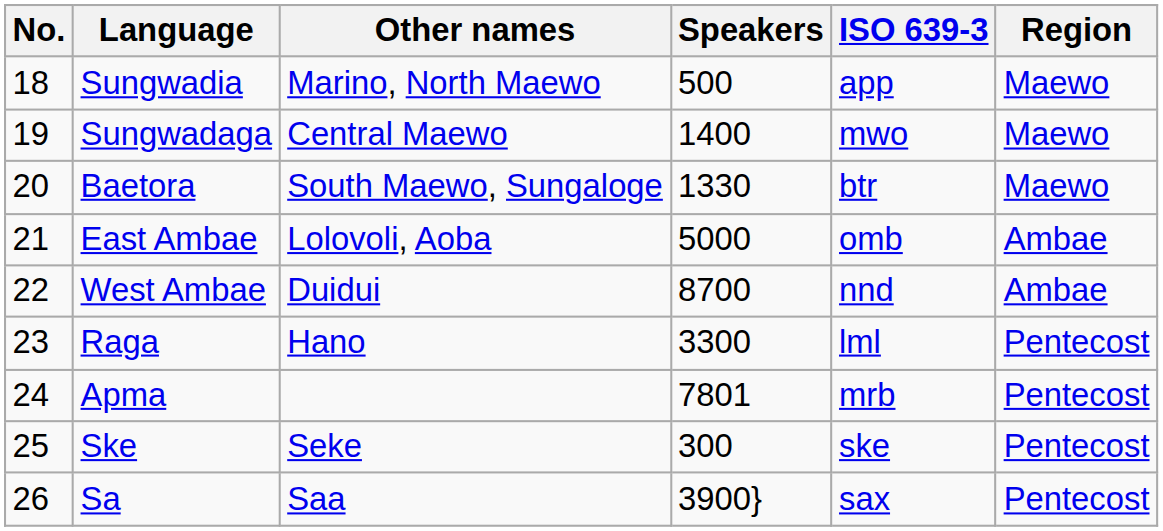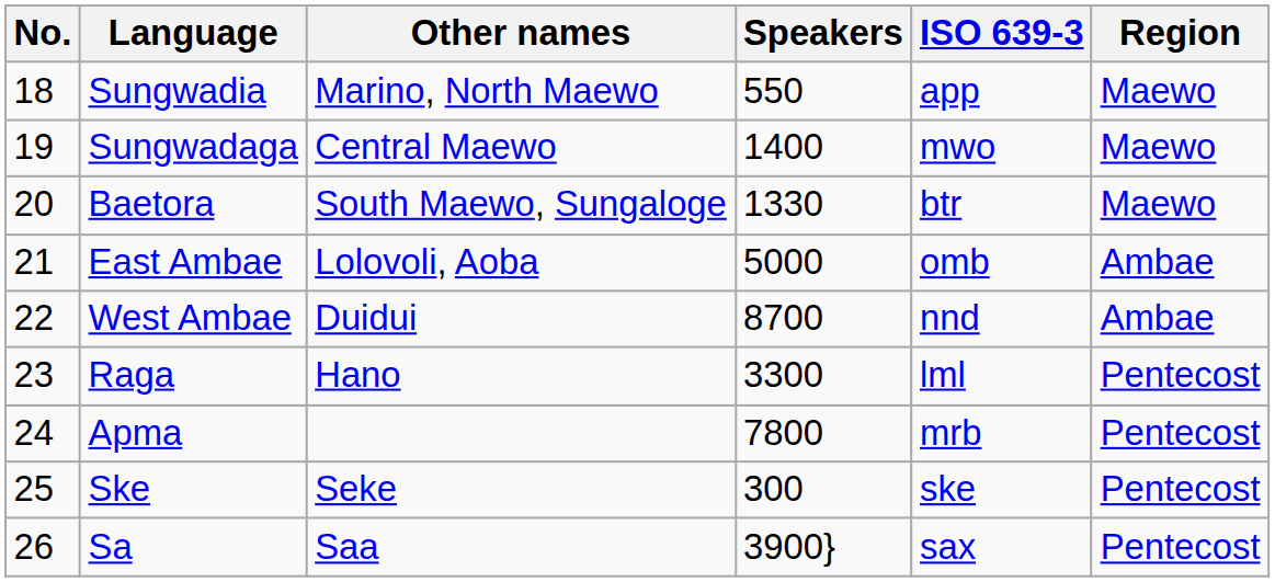 <table class="wikitable sortable">
 <tr>
 <th>No.</th>
 <th>Language</th>
 <th>Other names</th>
 <th>Speakers</th>
 <th><a href='#'>ISO 639-3</a></th>
 <th>Region</th>
 </tr>
 <tr>
 <td>18</td>
 <td><a href='#'>Sungwadia</a></td>
 <td><a href='#'>Marino</a>, <a href='#'>North Maewo</a></td>
-<td>500</td>
+<td>550</td>
 <td><a href='#'>app</a></td>
 <td><a href='#'>Maewo</a></td>
 </tr>
 <tr>
 <td>19</td>
 <td><a href='#'>Sungwadaga</a></td>
 <td><a href='#'>Central Maewo</a></td>
 <td>1400</td>
 <td><a href='#'>mwo</a></td>
 <td><a href='#'>Maewo</a></td>
 </tr>
 <tr>
 <td>20</td>
 <td><a href='#'>Baetora</a></td>
 <td><a href='#'>South Maewo</a>, <a href='#'>Sungaloge</a></td>
 <td>1330</td>
 <td><a href='#'>btr</a></td>
 <td><a href='#'>Maewo</a></td>
 </tr>
 <tr>
 <td>21</td>
 <td><a href='#'>East Ambae</a></td>
 <td><a href='#'>Lolovoli</a>, <a href='#'>Aoba</a></td>
 <td>5000</td>
 <td><a href='#'>omb</a></td>
 <td><a href='#'>Ambae</a></td>
 </tr>
 <tr>
 <td>22</td>
 <td><a href='#'>West Ambae</a></td>
 <td><a href='#'>Duidui</a></td>
 <td>8700</td>
 <td><a href='#'>nnd</a></td>
 <td><a href='#'>Ambae</a></td>
 </tr>
 <tr>
 <td>23</td>
 <td><a href='#'>Raga</a></td>
 <td><a href='#'>Hano</a></td>
 <td>3300</td>
 <td><a href='#'>lml</a></td>
 <td><a href='#'>Pentecost</a></td>
 </tr>
 <tr>
 <td>24</td>
 <td><a href='#'>Apma</a></td>
 <td></td>
-<td>7801</td>
+<td>7800</td>
 <td><a href='#'>mrb</a></td>
 <td><a href='#'>Pentecost</a></td>
 </tr>
 <tr>
 <td>25</td>
 <td><a href='#'>Ske</a></td>
 <td><a href='#'>Seke</a></td>
 <td>300</td>
 <td><a href='#'>ske</a></td>
 <td><a href='#'>Pentecost</a></td>
 </tr>
 <tr>
 <td>26</td>
 <td><a href='#'>Sa</a></td>
 <td><a href='#'>Saa</a></td>
 <td>3900}</td>
 <td><a href='#'>sax</a></td>
 <td><a href='#'>Pentecost</a></td>
 </tr>
 </table>
